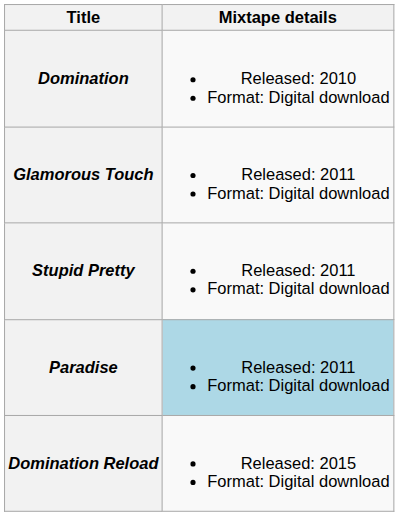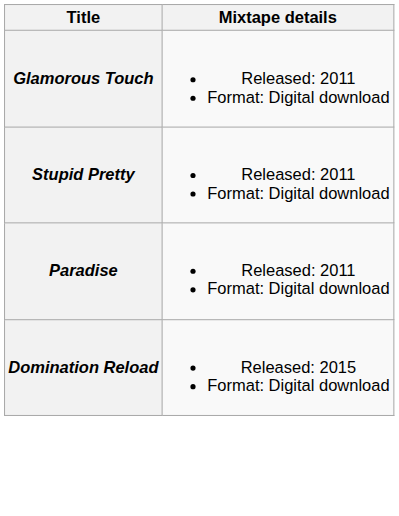 <table class="wikitable plainrowheaders" style="text-align:center;">
 <tr>
 <th scope="col">Title</th>
 <th scope="col">Mixtape details</th>
-</tr>
-<tr>
-<th scope="row"><em>Domination</em></th>
-<td><br><ul><li>Released: 2010</li><li>Format: Digital download</li></ul></td>
 </tr>
 <tr>
 <th scope="row"><em>Glamorous Touch</em></th>
 <td><br><ul><li>Released: 2011</li><li>Format: Digital download</li></ul></td>
 </tr>
 <tr>
 <th scope="row"><em>Stupid Pretty</em></th>
 <td><br><ul><li>Released: 2011</li><li>Format: Digital download</li></ul></td>
 </tr>
 <tr>
 <th scope="row"><em>Paradise</em></th>
-<td style="background: lightblue;"><br><ul><li>Released: 2011</li><li>Format: Digital download</li></ul></td>
+<td><br><ul><li>Released: 2011</li><li>Format: Digital download</li></ul></td>
 </tr>
 <tr>
 <th scope="row"><em>Domination Reload</em></th>
 <td><br><ul><li>Released: 2015</li><li>Format: Digital download</li></ul></td>
 </tr>
 </table>
